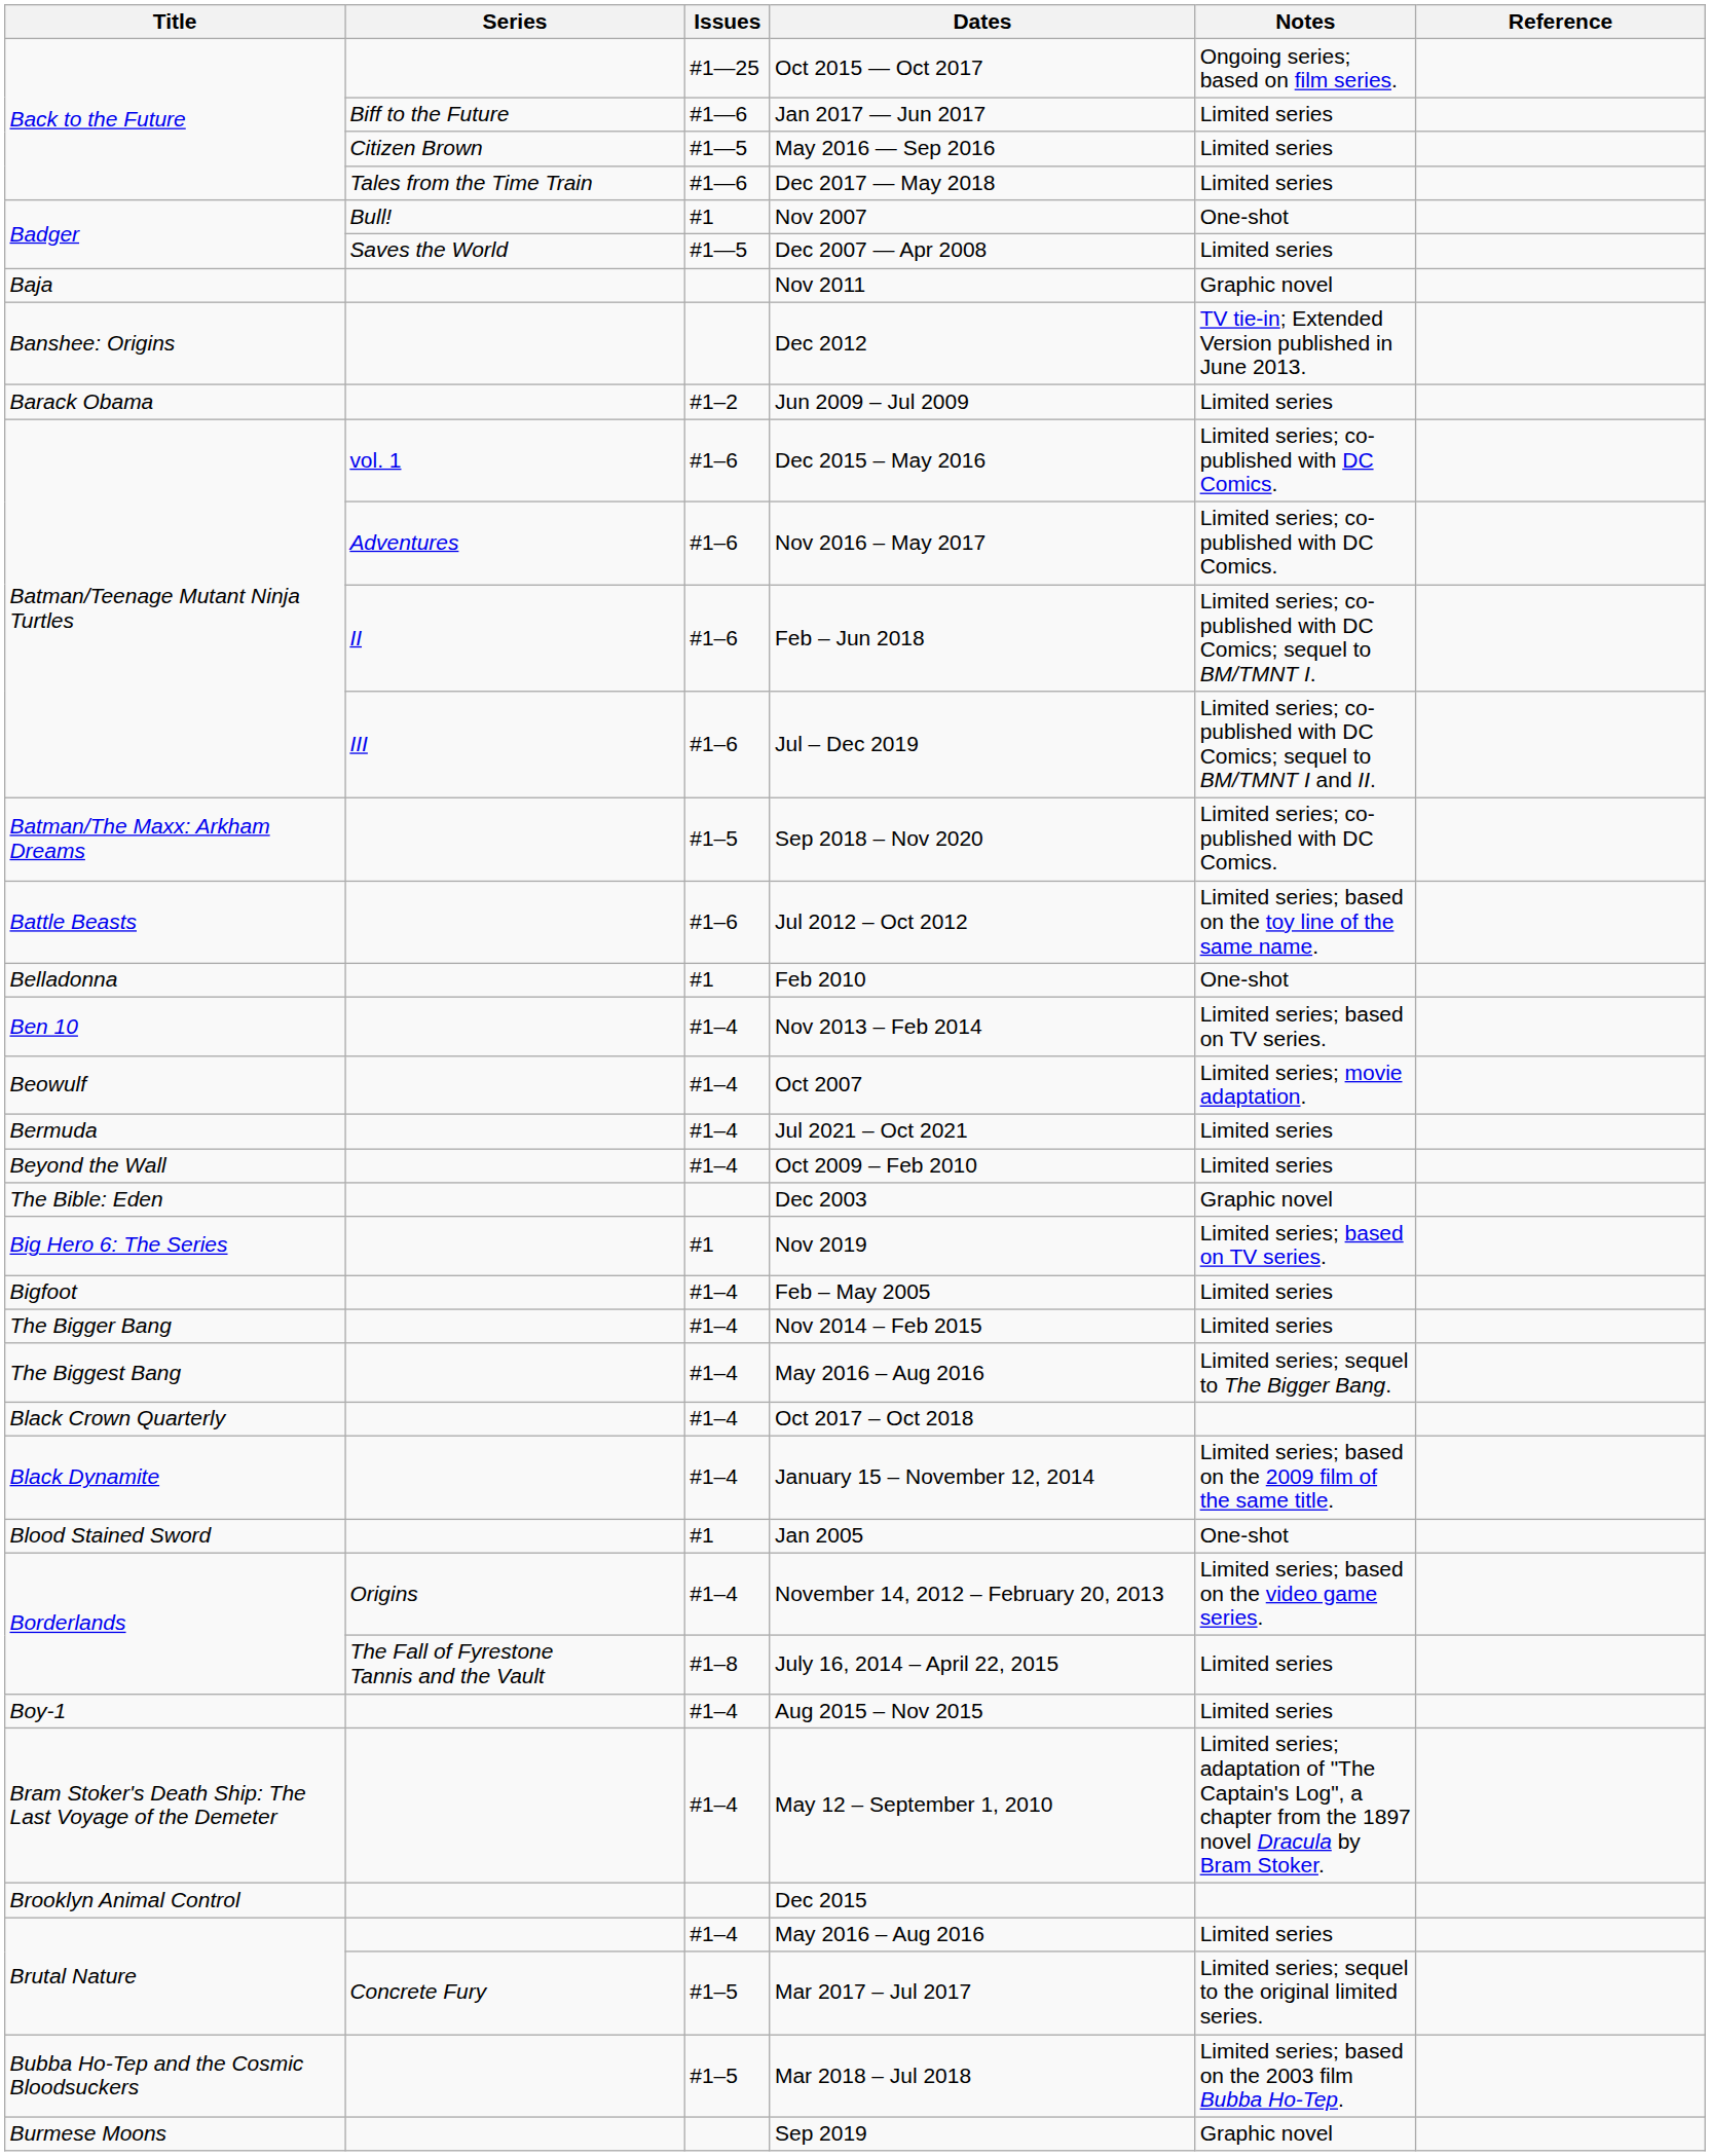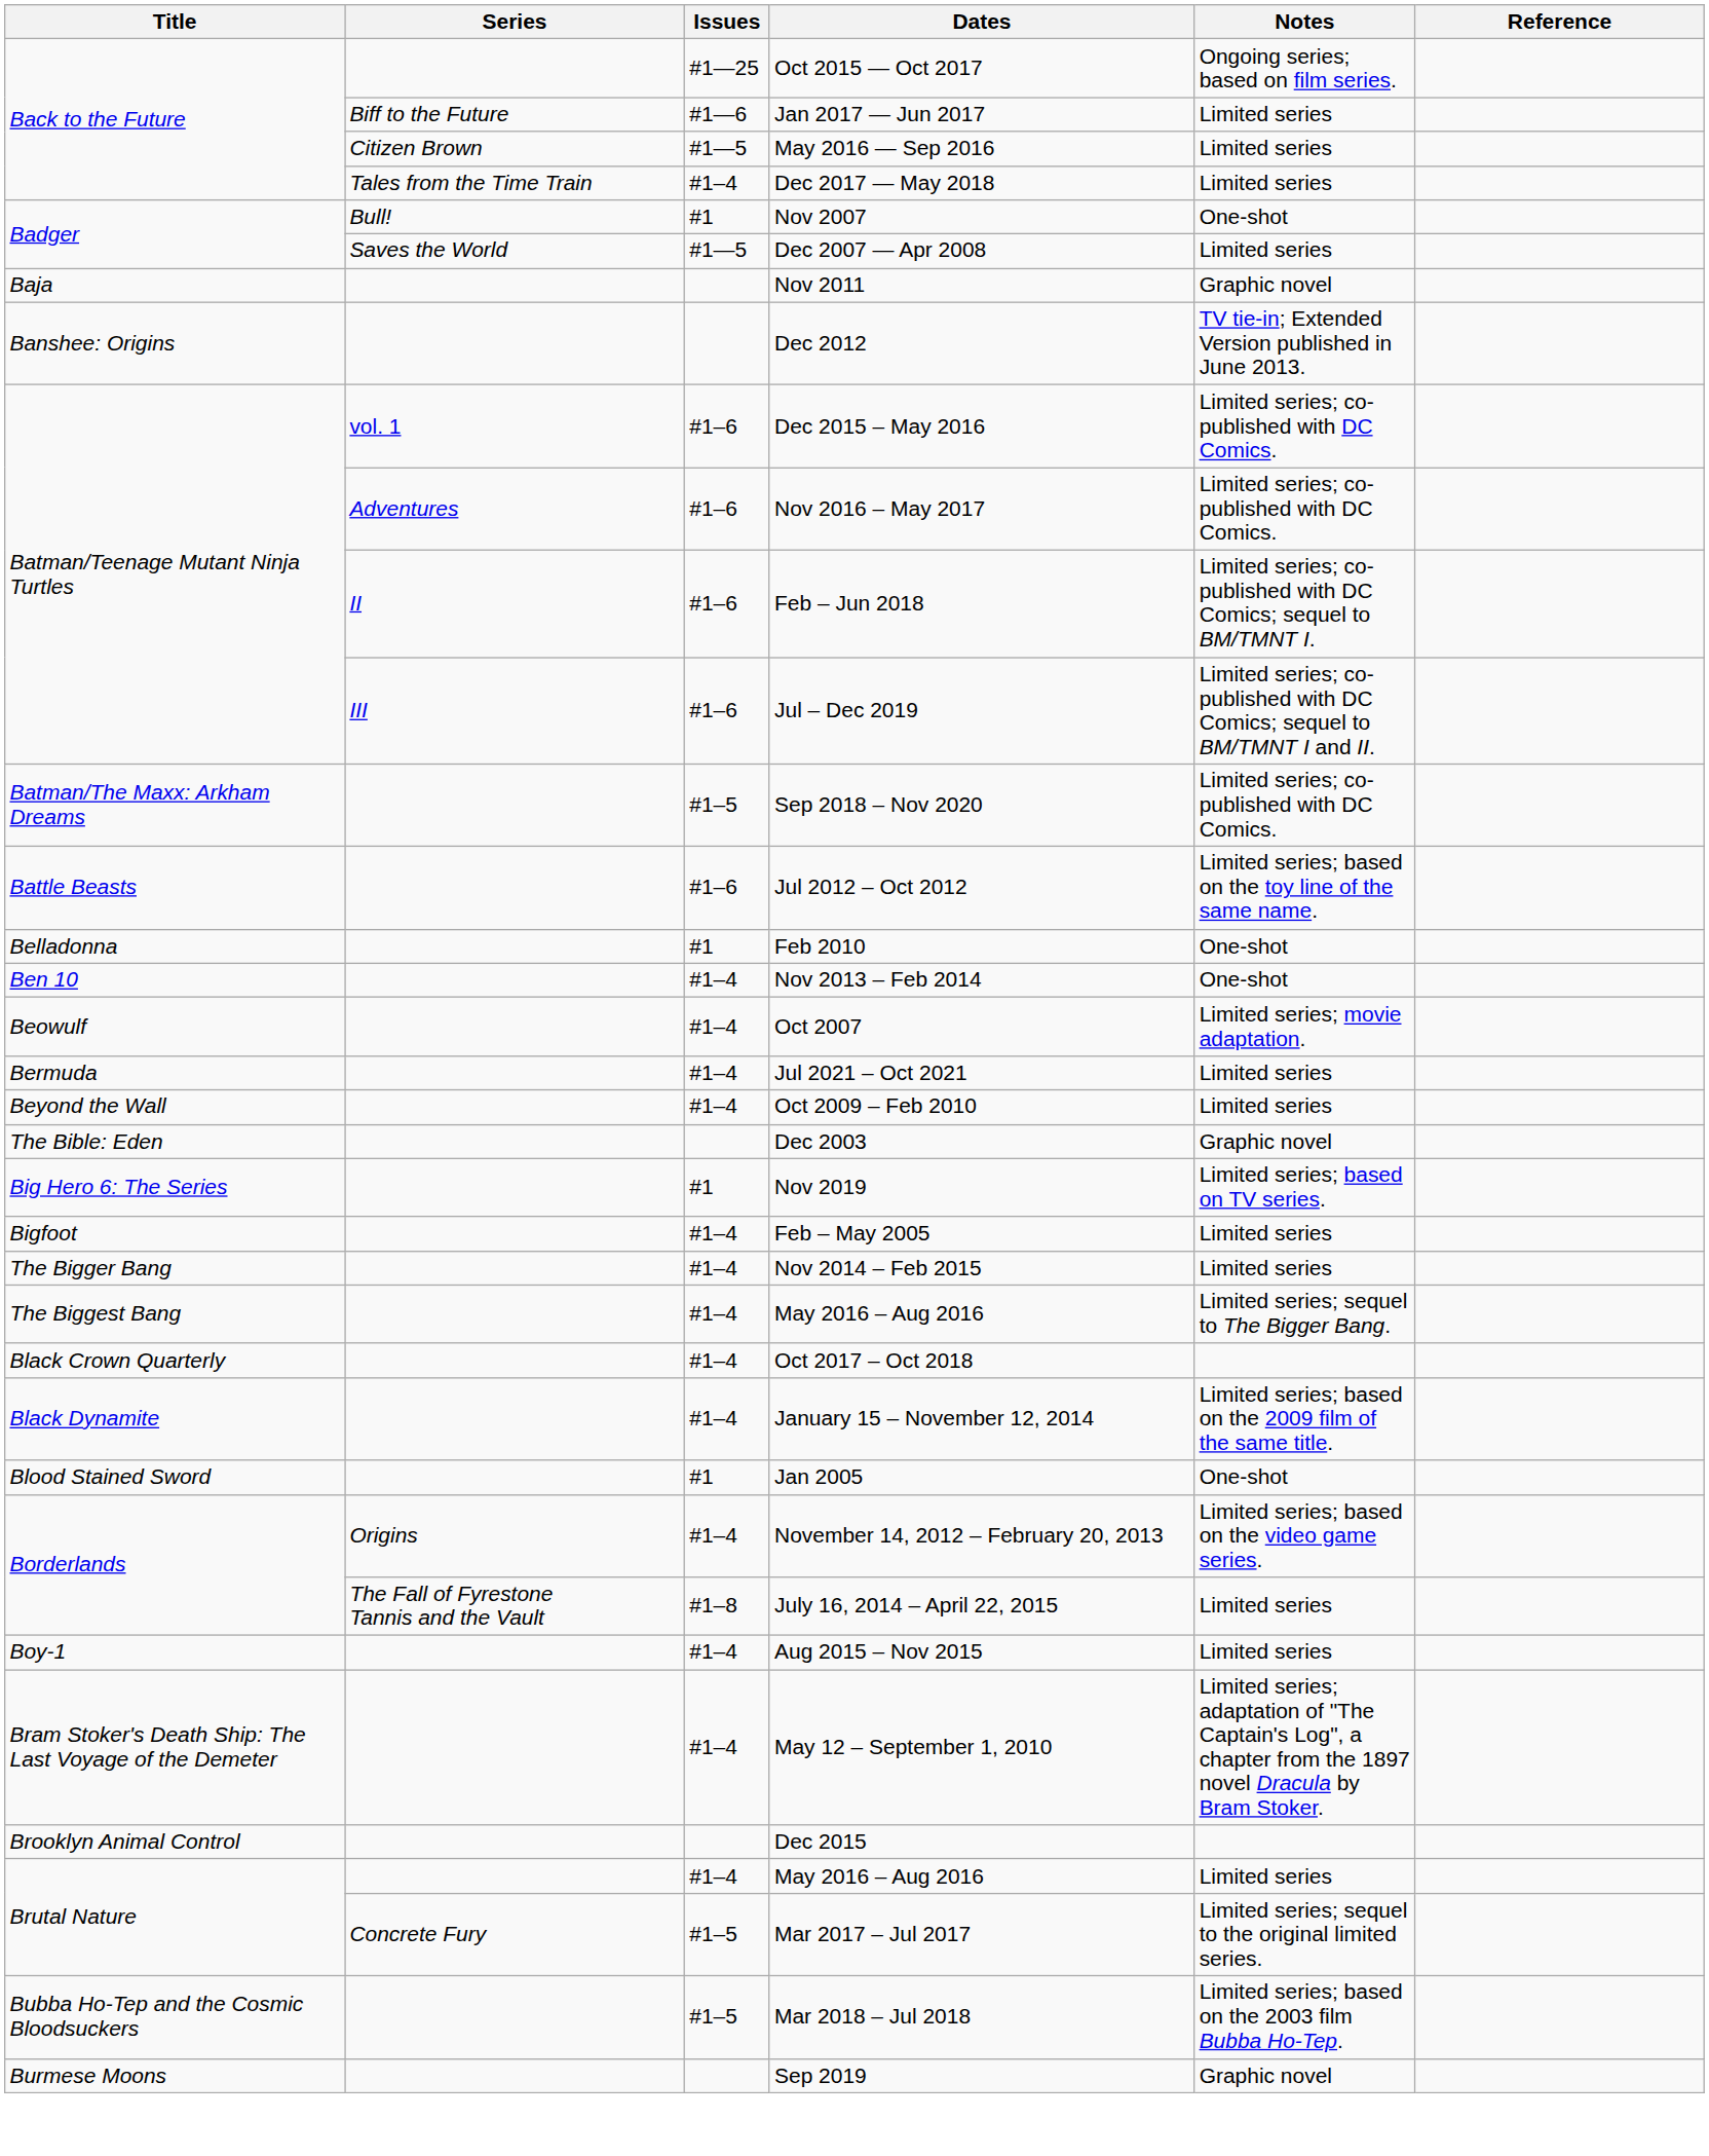 <table class="wikitable sortable" style="width:100%;">
 <tr>
 <th width=20%>Title</th>
 <th width=20%>Series</th>
 <th width=5%>Issues</th>
 <th width=25%>Dates</th>
 <th width=13%>Notes</th>
 <th>Reference</th>
 </tr>
 <tr>
 <td rowspan="4"><em><a href='#'>Back to the Future</a></em></td>
 <td></td>
 <td>#1—25</td>
 <td>Oct 2015 — Oct 2017</td>
 <td>Ongoing series; based on <a href='#'>film series</a>.</td>
 <td></td>
 </tr>
 <tr>
 <td><em>Biff to the Future</em></td>
 <td>#1—6</td>
 <td>Jan 2017 — Jun 2017</td>
 <td>Limited series</td>
 <td></td>
 </tr>
 <tr>
 <td><em>Citizen Brown</em></td>
 <td>#1—5</td>
 <td>May 2016 — Sep 2016</td>
 <td>Limited series</td>
 <td></td>
 </tr>
 <tr>
 <td><em>Tales from the Time Train</em></td>
-<td>#1—6</td>
+<td>#1–4</td>
 <td>Dec 2017 — May 2018</td>
 <td>Limited series</td>
 <td></td>
 </tr>
 <tr>
 <td rowspan="2"><em><a href='#'>Badger</a></em></td>
 <td><em>Bull!</em></td>
 <td>#1</td>
 <td>Nov 2007</td>
 <td>One-shot</td>
 <td></td>
 </tr>
 <tr>
 <td><em>Saves the World</em></td>
 <td>#1—5</td>
 <td>Dec 2007 — Apr 2008</td>
 <td>Limited series</td>
 <td></td>
 </tr>
 <tr>
 <td><em>Baja</em></td>
 <td></td>
 <td></td>
 <td>Nov 2011</td>
 <td>Graphic novel</td>
 <td></td>
 </tr>
 <tr>
 <td><em>Banshee: Origins</em></td>
 <td></td>
 <td></td>
 <td>Dec 2012</td>
 <td><a href='#'>TV tie-in</a>; Extended Version published in June 2013.</td>
-<td></td>
-</tr>
-<tr>
-<td><em>Barack Obama</em></td>
-<td></td>
-<td>#1–2</td>
-<td>Jun 2009 – Jul 2009</td>
-<td>Limited series</td>
 <td></td>
 </tr>
 <tr>
 <td rowspan="4"><em>Batman/Teenage Mutant Ninja Turtles</em></td>
 <td><a href='#'>vol. 1</a></td>
 <td>#1–6</td>
 <td>Dec 2015 – May 2016</td>
 <td>Limited series; co-published with <a href='#'>DC Comics</a>.</td>
 <td></td>
 </tr>
 <tr>
 <td><em><a href='#'>Adventures</a></em></td>
 <td>#1–6</td>
 <td>Nov 2016 – May 2017</td>
 <td>Limited series; co-published with DC Comics.</td>
 <td></td>
 </tr>
 <tr>
 <td><em><a href='#'>II</a></em></td>
 <td>#1–6</td>
 <td>Feb – Jun 2018</td>
 <td>Limited series; co-published with DC Comics; sequel to <em>BM/TMNT I</em>.</td>
 <td></td>
 </tr>
 <tr>
 <td><em><a href='#'>III</a></em></td>
 <td>#1–6</td>
 <td>Jul – Dec 2019</td>
 <td>Limited series; co-published with DC Comics; sequel to <em>BM/TMNT I</em> and <em>II</em>.</td>
 <td></td>
 </tr>
 <tr>
 <td><em><a href='#'>Batman/The Maxx: Arkham Dreams</a></em></td>
 <td></td>
 <td>#1–5</td>
 <td>Sep 2018 – Nov 2020</td>
 <td>Limited series; co-published with DC Comics.</td>
 <td></td>
 </tr>
 <tr>
 <td><em><a href='#'>Battle Beasts</a></em></td>
 <td></td>
 <td>#1–6</td>
 <td>Jul 2012 – Oct 2012</td>
 <td>Limited series; based on the <a href='#'>toy line of the same name</a>.</td>
 <td></td>
 </tr>
 <tr>
 <td><em>Belladonna</em></td>
 <td></td>
 <td>#1</td>
 <td>Feb 2010</td>
 <td>One-shot</td>
 <td></td>
 </tr>
 <tr>
 <td><em><a href='#'>Ben 10</a></em></td>
 <td></td>
 <td>#1–4</td>
 <td>Nov 2013 – Feb 2014</td>
-<td>Limited series; based on TV series.</td>
+<td>One-shot</td>
 <td></td>
 </tr>
 <tr>
 <td><em>Beowulf</em></td>
 <td></td>
 <td>#1–4</td>
 <td>Oct 2007</td>
 <td>Limited series; <a href='#'>movie adaptation</a>.</td>
 <td></td>
 </tr>
 <tr>
 <td><em>Bermuda</em></td>
 <td></td>
 <td>#1–4</td>
 <td>Jul 2021 – Oct 2021</td>
 <td>Limited series</td>
 <td></td>
 </tr>
 <tr>
 <td><em>Beyond the Wall</em></td>
 <td></td>
 <td>#1–4</td>
 <td>Oct 2009 – Feb 2010</td>
 <td>Limited series</td>
 <td></td>
 </tr>
 <tr>
 <td><em>The Bible: Eden</em></td>
 <td></td>
 <td></td>
 <td>Dec 2003</td>
 <td>Graphic novel</td>
 <td></td>
 </tr>
 <tr>
 <td><em><a href='#'>Big Hero 6: The Series</a></em></td>
 <td></td>
 <td>#1</td>
 <td>Nov 2019</td>
 <td>Limited series; <a href='#'>based on TV series</a>.</td>
 <td></td>
 </tr>
 <tr>
 <td><em>Bigfoot</em></td>
 <td></td>
 <td>#1–4</td>
 <td>Feb – May 2005</td>
 <td>Limited series</td>
 <td></td>
 </tr>
 <tr>
 <td><em>The Bigger Bang</em></td>
 <td></td>
 <td>#1–4</td>
 <td>Nov 2014 – Feb 2015</td>
 <td>Limited series</td>
 <td></td>
 </tr>
 <tr>
 <td><em>The Biggest Bang</em></td>
 <td></td>
 <td>#1–4</td>
 <td>May 2016 – Aug 2016</td>
 <td>Limited series; sequel to <em>The Bigger Bang</em>.</td>
 <td></td>
 </tr>
 <tr>
 <td><em>Black Crown Quarterly</em></td>
 <td></td>
 <td>#1–4</td>
 <td>Oct 2017 – Oct 2018</td>
 <td></td>
 <td></td>
 </tr>
 <tr>
 <td><em><a href='#'>Black Dynamite</a></em></td>
 <td></td>
 <td>#1–4</td>
 <td>January 15 – November 12, 2014</td>
 <td>Limited series; based on the <a href='#'>2009 film of the same title</a>.</td>
 <td></td>
 </tr>
 <tr>
 <td><em>Blood Stained Sword</em></td>
 <td></td>
 <td>#1</td>
 <td>Jan 2005</td>
 <td>One-shot</td>
 <td></td>
 </tr>
 <tr>
 <td rowspan=2><em><a href='#'>Borderlands</a></em></td>
 <td><em>Origins</em></td>
 <td>#1–4</td>
 <td>November 14, 2012 – February 20, 2013</td>
 <td>Limited series; based on the <a href='#'>video game series</a>.</td>
 <td></td>
 </tr>
 <tr>
 <td><em>The Fall of Fyrestone</em><br><em>Tannis and the Vault</em></td>
 <td>#1–8</td>
 <td>July 16, 2014 – April 22, 2015</td>
 <td>Limited series</td>
 <td></td>
 </tr>
 <tr>
 <td><em>Boy-1</em></td>
 <td></td>
 <td>#1–4</td>
 <td>Aug 2015 – Nov 2015</td>
 <td>Limited series</td>
 <td></td>
 </tr>
 <tr>
 <td><em>Bram Stoker's Death Ship: The Last Voyage of the Demeter</em></td>
 <td></td>
 <td>#1–4</td>
 <td>May 12 – September 1, 2010</td>
 <td>Limited series; adaptation of "The Captain's Log", a chapter from the 1897 novel <em><a href='#'>Dracula</a></em> by <a href='#'>Bram Stoker</a>.</td>
 <td></td>
 </tr>
 <tr>
 <td><em>Brooklyn Animal Control</em></td>
 <td></td>
 <td></td>
 <td>Dec 2015</td>
 <td></td>
 <td></td>
 </tr>
 <tr>
 <td rowspan=2><em>Brutal Nature</em></td>
 <td></td>
 <td>#1–4</td>
 <td>May 2016 – Aug 2016</td>
 <td>Limited series</td>
 <td></td>
 </tr>
 <tr>
 <td><em>Concrete Fury</em></td>
 <td>#1–5</td>
 <td>Mar 2017 – Jul 2017</td>
 <td>Limited series; sequel to the original limited series.</td>
 <td></td>
 </tr>
 <tr>
 <td><em>Bubba Ho-Tep and the Cosmic Bloodsuckers</em></td>
 <td></td>
 <td>#1–5</td>
 <td>Mar 2018 – Jul 2018</td>
 <td>Limited series; based on the 2003 film <em><a href='#'>Bubba Ho-Tep</a></em>.</td>
 <td></td>
 </tr>
 <tr>
 <td><em>Burmese Moons</em></td>
 <td></td>
 <td></td>
 <td>Sep 2019</td>
 <td>Graphic novel</td>
 <td></td>
 </tr>
 </table>
